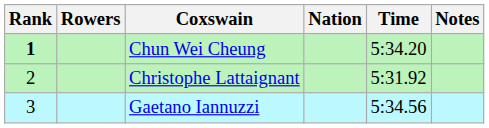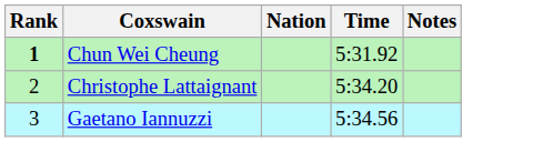 <table class="wikitable sortable" style="text-align:center">
 <tr>
 <th>Rank</th>
-<th>Rowers</th>
 <th>Coxswain</th>
 <th>Nation</th>
 <th>Time</th>
 <th>Notes</th>
 </tr>
 <tr bgcolor=bbf3bb>
 <td><strong>1</strong></td>
+<td align=left><a href='#'>Chun Wei Cheung</a></td>
+<td align=left></td>
+<td>5:31.92</td>
 <td></td>
-<td align=left><a href='#'>Chun Wei Cheung</a></td>
+</tr>
+<tr bgcolor=bbf3bb>
+<td>2</td>
+<td align=left><a href='#'>Christophe Lattaignant</a></td>
 <td align=left></td>
 <td>5:34.20</td>
 <td></td>
 </tr>
-<tr bgcolor=bbf3bb>
-<td>2</td>
-<td></td>
-<td align=left><a href='#'>Christophe Lattaignant</a></td>
-<td align=left></td>
-<td>5:31.92</td>
-<td></td>
-</tr>
 <tr bgcolor=bbf9ff>
 <td>3</td>
-<td></td>
 <td align=left><a href='#'>Gaetano Iannuzzi</a></td>
 <td align=left></td>
 <td>5:34.56</td>
 <td></td>
 </tr>
 </table>
